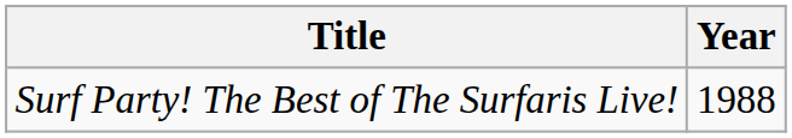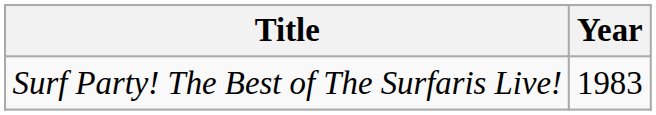 <table class="wikitable">
 <tr>
 <th>Title</th>
 <th>Year</th>
 </tr>
 <tr>
 <td><em>Surf Party! The Best of The Surfaris Live!</em></td>
-<td>1988</td>
+<td>1983</td>
 </tr>
 </table>
